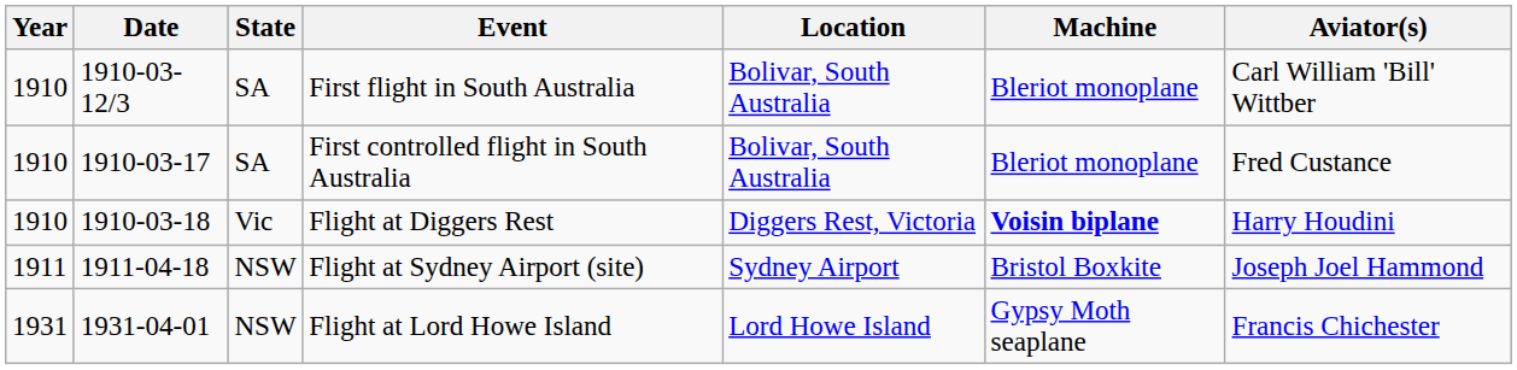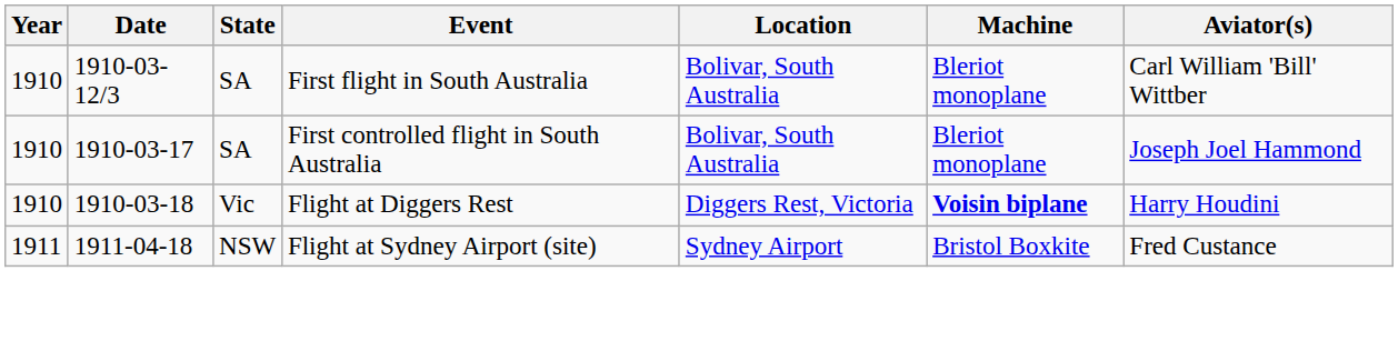 <table class="wikitable sortable">
 <tr>
 <th>Year</th>
 <th>Date</th>
 <th>State</th>
 <th>Event</th>
 <th>Location</th>
 <th>Machine</th>
 <th>Aviator(s)</th>
 </tr>
 <tr>
 <td>1910</td>
 <td>1910-03-12/3</td>
 <td>SA</td>
 <td>First flight in South Australia</td>
 <td><a href='#'>Bolivar, South Australia</a></td>
 <td><a href='#'>Bleriot monoplane</a></td>
 <td>Carl William 'Bill' Wittber</td>
 </tr>
 <tr>
 <td>1910</td>
 <td>1910-03-17</td>
 <td>SA</td>
 <td>First controlled flight in South Australia</td>
 <td><a href='#'>Bolivar, South Australia</a></td>
 <td><a href='#'>Bleriot monoplane</a></td>
-<td>Fred Custance</td>
+<td><a href='#'>Joseph Joel Hammond</a></td>
 </tr>
 <tr>
 <td>1910</td>
 <td>1910-03-18</td>
 <td>Vic</td>
 <td>Flight at Diggers Rest</td>
 <td><a href='#'>Diggers Rest, Victoria</a></td>
 <td><strong><a href='#'>Voisin biplane</a></strong></td>
 <td><a href='#'>Harry Houdini</a></td>
 </tr>
 <tr>
 <td>1911</td>
 <td>1911-04-18</td>
 <td>NSW</td>
 <td>Flight at Sydney Airport (site)</td>
 <td><a href='#'>Sydney Airport</a></td>
 <td><a href='#'>Bristol Boxkite</a></td>
-<td><a href='#'>Joseph Joel Hammond</a></td>
-</tr>
-<tr>
-<td>1931</td>
-<td>1931-04-01</td>
-<td>NSW</td>
-<td>Flight at Lord Howe Island</td>
-<td><a href='#'>Lord Howe Island</a></td>
-<td><a href='#'>Gypsy Moth</a> seaplane</td>
-<td><a href='#'>Francis Chichester</a></td>
+<td>Fred Custance</td>
 </tr>
 </table>
